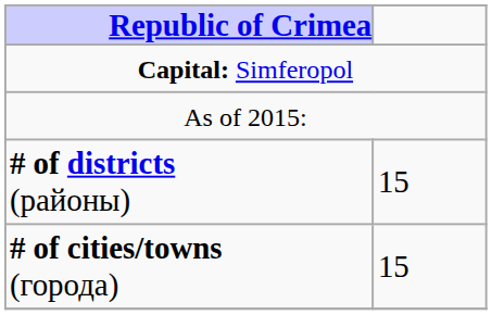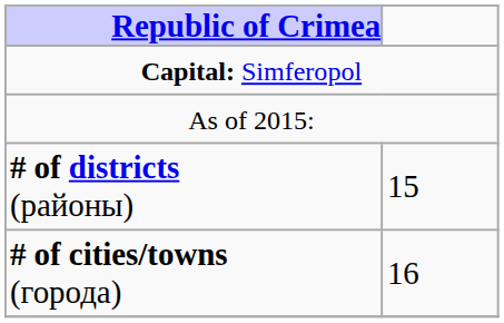 <table border=1 align="right" cellpadding=2 cellspacing=0 style="margin: 0 0 1em 1em; background: #f9f9f9; border: 1px #aaa solid; border-collapse: collapse; font-size: 95%;">
 <tr>
 <th bgcolor="#ccccff" style="padding:0 0 0 50px;"><a href='#'>Republic of Crimea</a></th>
 <td width="50px"></td>
 </tr>
 <tr>
 <td colspan=2 align="center"><small><strong>Capital:</strong> <a href='#'>Simferopol</a></small></td>
 </tr>
 <tr>
 <td colspan=2 align="center"><small>As of 2015:</small></td>
 </tr>
 <tr>
 <td><strong># of <a href='#'>districts</a></strong><br>(районы)</td>
 <td>15</td>
 </tr>
 <tr>
 <td><strong># of cities/towns</strong><br>(города)</td>
-<td>15<br></td>
+<td>16<br></td>
 </tr>
 <tr>
 </tr>
 </table>
